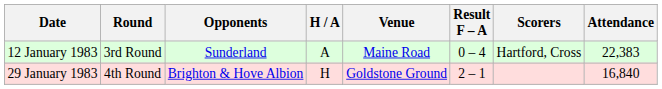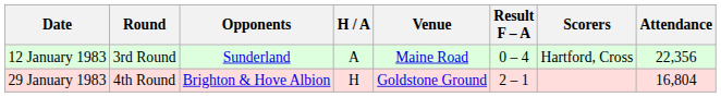 <table class="wikitable" style="text-align:center">
 <tr>
 <th>Date</th>
 <th>Round</th>
 <th>Opponents</th>
 <th>H / A</th>
 <th>Venue</th>
 <th>Result<br>F – A</th>
 <th>Scorers</th>
 <th>Attendance</th>
 </tr>
 <tr bgcolor="#ddffdd">
 <td>12 January 1983</td>
 <td>3rd Round</td>
 <td><a href='#'>Sunderland</a></td>
 <td>A</td>
 <td><a href='#'>Maine Road</a></td>
 <td>0 – 4</td>
 <td>Hartford, Cross</td>
-<td>22,383</td>
+<td>22,356</td>
 </tr>
 <tr bgcolor="#ffdddd">
 <td>29 January 1983</td>
 <td>4th Round</td>
 <td><a href='#'>Brighton & Hove Albion</a></td>
 <td>H</td>
 <td><a href='#'>Goldstone Ground</a></td>
 <td>2 – 1</td>
 <td></td>
-<td>16,840</td>
+<td>16,804</td>
 </tr>
 </table>
